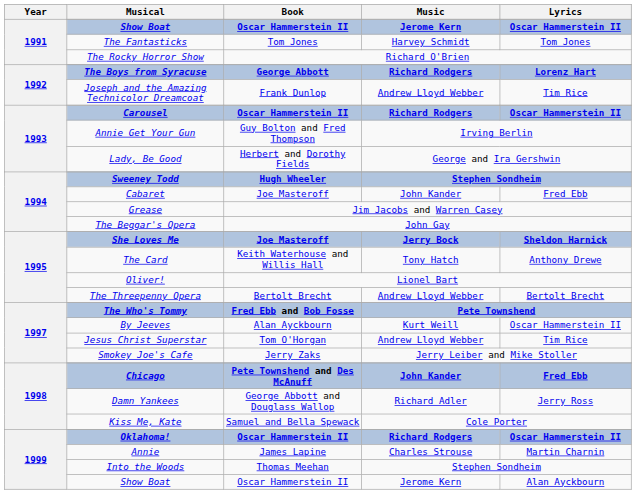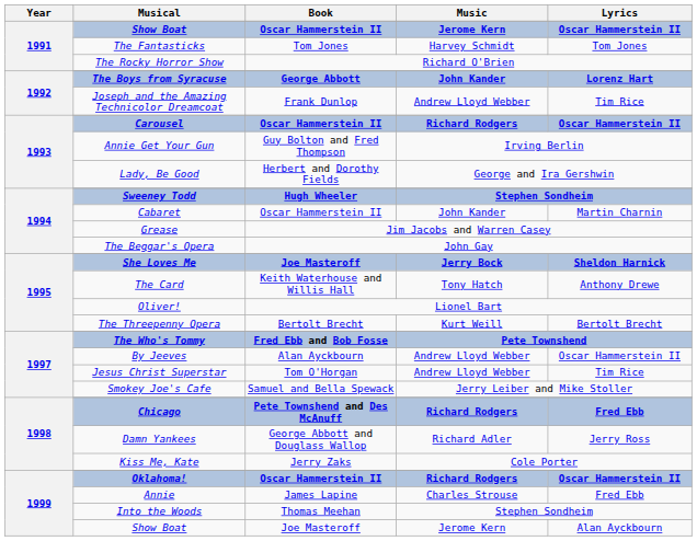 <table class="wikitable" style="width:100%; text-align:center;">
 <tr style="background:#bebebe;">
 <th style="width:10%;">Year</th>
 <th style="width:25%;">Musical</th>
 <th style="width:22%;">Book</th>
 <th style="width:22%;">Music</th>
 <th style="width:22%;">Lyrics</th>
 </tr>
 <tr>
 <th rowspan="4" align="center"><a href='#'>1991</a></th>
 </tr>
 <tr style="background:#B0C4DE">
 <td><strong><em><a href='#'>Show Boat</a></em></strong></td>
 <td><strong><a href='#'>Oscar Hammerstein II</a></strong></td>
 <td><strong><a href='#'>Jerome Kern</a></strong></td>
 <td><strong><a href='#'>Oscar Hammerstein II</a></strong></td>
 </tr>
 <tr>
 <td><em><a href='#'>The Fantasticks</a></em></td>
 <td><a href='#'>Tom Jones</a></td>
 <td><a href='#'>Harvey Schmidt</a></td>
 <td><a href='#'>Tom Jones</a></td>
 </tr>
 <tr>
 <td><em><a href='#'>The Rocky Horror Show</a></em></td>
 <td colspan="3"><a href='#'>Richard O'Brien</a></td>
 </tr>
 <tr>
 <th rowspan="3" align="center"><a href='#'>1992</a></th>
 </tr>
 <tr style="background:#B0C4DE">
 <td><strong><em><a href='#'>The Boys from Syracuse</a></em></strong></td>
 <td><strong><a href='#'>George Abbott</a></strong></td>
-<td><strong><a href='#'>Richard Rodgers</a></strong></td>
+<td><strong><a href='#'>John Kander</a></strong></td>
 <td><strong><a href='#'>Lorenz Hart</a></strong></td>
 </tr>
 <tr>
 <td><em><a href='#'>Joseph and the Amazing Technicolor Dreamcoat</a></em></td>
 <td><a href='#'>Frank Dunlop</a></td>
 <td><a href='#'>Andrew Lloyd Webber</a></td>
 <td><a href='#'>Tim Rice</a></td>
 </tr>
 <tr>
 <th rowspan="4" align="center"><a href='#'>1993</a></th>
 </tr>
 <tr style="background:#B0C4DE">
 <td><strong><em><a href='#'>Carousel</a></em></strong></td>
 <td><strong><a href='#'>Oscar Hammerstein II</a></strong></td>
 <td><strong><a href='#'>Richard Rodgers</a></strong></td>
 <td><strong><a href='#'>Oscar Hammerstein II</a></strong></td>
 </tr>
 <tr>
 <td><em><a href='#'>Annie Get Your Gun</a></em></td>
 <td><a href='#'>Guy Bolton</a> and <a href='#'>Fred Thompson</a></td>
 <td colspan="2"><a href='#'>Irving Berlin</a></td>
 </tr>
 <tr>
 <td><em><a href='#'>Lady, Be Good</a></em></td>
 <td><a href='#'>Herbert</a> and <a href='#'>Dorothy Fields</a></td>
 <td colspan="2"><a href='#'>George</a> and <a href='#'>Ira Gershwin</a></td>
 </tr>
 <tr>
 <th rowspan="5" align="center"><a href='#'>1994</a></th>
 </tr>
 <tr style="background:#B0C4DE">
 <td><strong><em><a href='#'>Sweeney Todd</a></em></strong></td>
 <td><strong><a href='#'>Hugh Wheeler</a></strong></td>
 <td colspan="2"><strong><a href='#'>Stephen Sondheim</a></strong></td>
 </tr>
 <tr>
 <td><em><a href='#'>Cabaret</a></em></td>
-<td><a href='#'>Joe Masteroff</a></td>
+<td><a href='#'>Oscar Hammerstein II</a></td>
 <td><a href='#'>John Kander</a></td>
-<td><a href='#'>Fred Ebb</a></td>
+<td><a href='#'>Martin Charnin</a></td>
 </tr>
 <tr>
 <td><em><a href='#'>Grease</a></em></td>
 <td colspan="3"><a href='#'>Jim Jacobs</a> and <a href='#'>Warren Casey</a></td>
 </tr>
 <tr>
 <td><em><a href='#'>The Beggar's Opera</a></em></td>
 <td colspan="3"><a href='#'>John Gay</a></td>
 </tr>
 <tr>
 <th rowspan="5" align="center"><a href='#'>1995</a></th>
 </tr>
 <tr style="background:#B0C4DE">
 <td><strong><em><a href='#'>She Loves Me</a></em></strong></td>
 <td><strong><a href='#'>Joe Masteroff</a></strong></td>
 <td><strong><a href='#'>Jerry Bock</a></strong></td>
 <td><strong><a href='#'>Sheldon Harnick</a></strong></td>
 </tr>
 <tr>
 <td><em><a href='#'>The Card</a></em></td>
 <td><a href='#'>Keith Waterhouse</a> and <a href='#'>Willis Hall</a></td>
 <td><a href='#'>Tony Hatch</a></td>
 <td><a href='#'>Anthony Drewe</a></td>
 </tr>
 <tr>
 <td><em><a href='#'>Oliver!</a></em></td>
 <td colspan="3"><a href='#'>Lionel Bart</a></td>
 </tr>
 <tr>
 <td><em><a href='#'>The Threepenny Opera</a></em></td>
 <td><a href='#'>Bertolt Brecht</a></td>
-<td><a href='#'>Andrew Lloyd Webber</a></td>
+<td><a href='#'>Kurt Weill</a></td>
 <td><a href='#'>Bertolt Brecht</a></td>
 </tr>
 <tr>
 <th rowspan="5" align="center"><a href='#'>1997</a></th>
 </tr>
 <tr style="background:#B0C4DE">
 <td><strong><em><a href='#'>The Who's Tommy</a></em></strong></td>
 <td><strong><a href='#'>Fred Ebb</a> and <a href='#'>Bob Fosse</a></strong></td>
 <td colspan="2"><strong><a href='#'>Pete Townshend</a></strong></td>
 </tr>
 <tr>
 <td><em><a href='#'>By Jeeves</a></em></td>
 <td><a href='#'>Alan Ayckbourn</a></td>
-<td><a href='#'>Kurt Weill</a></td>
+<td><a href='#'>Andrew Lloyd Webber</a></td>
 <td><a href='#'>Oscar Hammerstein II</a></td>
 </tr>
 <tr>
 <td><em><a href='#'>Jesus Christ Superstar</a></em></td>
 <td><a href='#'>Tom O'Horgan</a></td>
 <td><a href='#'>Andrew Lloyd Webber</a></td>
 <td><a href='#'>Tim Rice</a></td>
 </tr>
 <tr>
 <td><em><a href='#'>Smokey Joe's Cafe</a></em></td>
-<td><a href='#'>Jerry Zaks</a></td>
+<td><a href='#'>Samuel and Bella Spewack</a></td>
 <td colspan="2"><a href='#'>Jerry Leiber</a> and <a href='#'>Mike Stoller</a></td>
 </tr>
 <tr>
 <th rowspan="4" align="center"><a href='#'>1998</a></th>
 </tr>
 <tr style="background:#B0C4DE">
 <td><strong><em><a href='#'>Chicago</a></em></strong></td>
 <td><strong><a href='#'>Pete Townshend</a> and <a href='#'>Des McAnuff</a></strong></td>
-<td><strong><a href='#'>John Kander</a></strong></td>
+<td><strong><a href='#'>Richard Rodgers</a></strong></td>
 <td><strong><a href='#'>Fred Ebb</a></strong></td>
 </tr>
 <tr>
 <td><em><a href='#'>Damn Yankees</a></em></td>
 <td><a href='#'>George Abbott</a> and <a href='#'>Douglass Wallop</a></td>
 <td><a href='#'>Richard Adler</a></td>
 <td><a href='#'>Jerry Ross</a></td>
 </tr>
 <tr>
 <td><em><a href='#'>Kiss Me, Kate</a></em></td>
-<td><a href='#'>Samuel and Bella Spewack</a></td>
+<td><a href='#'>Jerry Zaks</a></td>
 <td colspan="2"><a href='#'>Cole Porter</a></td>
 </tr>
 <tr>
 <th rowspan="5" align="center"><a href='#'>1999</a></th>
 </tr>
 <tr style="background:#B0C4DE">
 <td><strong><em><a href='#'>Oklahoma!</a></em></strong></td>
 <td><strong><a href='#'>Oscar Hammerstein II</a></strong></td>
 <td><strong><a href='#'>Richard Rodgers</a></strong></td>
 <td><strong><a href='#'>Oscar Hammerstein II</a></strong></td>
 </tr>
 <tr>
 <td><em><a href='#'>Annie</a></em></td>
 <td><a href='#'>James Lapine</a></td>
 <td><a href='#'>Charles Strouse</a></td>
-<td><a href='#'>Martin Charnin</a></td>
+<td><a href='#'>Fred Ebb</a></td>
 </tr>
 <tr>
 <td><em><a href='#'>Into the Woods</a></em></td>
 <td><a href='#'>Thomas Meehan</a></td>
 <td colspan="2"><a href='#'>Stephen Sondheim</a></td>
 </tr>
 <tr>
 <td><em><a href='#'>Show Boat</a></em></td>
-<td><a href='#'>Oscar Hammerstein II</a></td>
+<td><a href='#'>Joe Masteroff</a></td>
 <td><a href='#'>Jerome Kern</a></td>
 <td><a href='#'>Alan Ayckbourn</a></td>
 </tr>
 </table>
